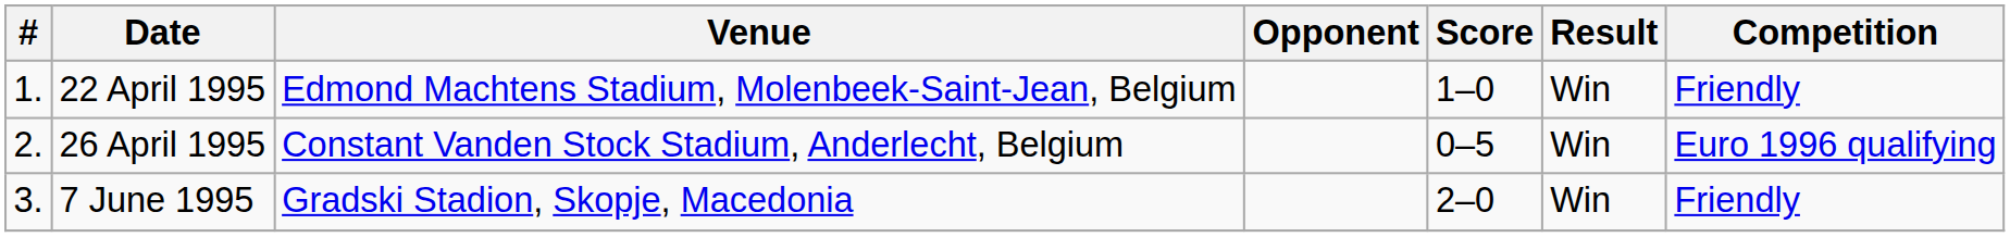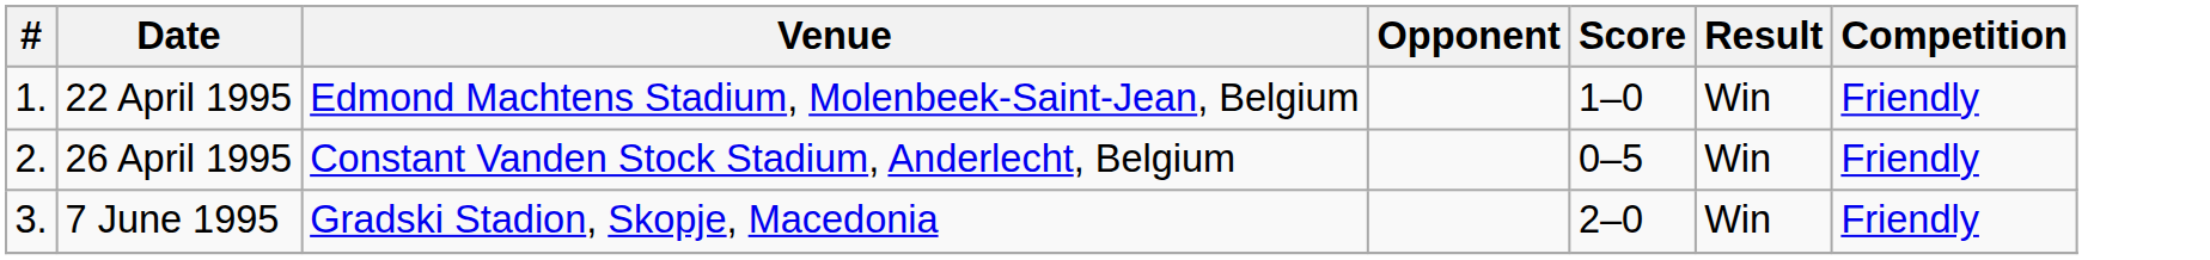 <table class="wikitable">
 <tr>
 <th>#</th>
 <th>Date</th>
 <th>Venue</th>
 <th>Opponent</th>
 <th>Score</th>
 <th>Result</th>
 <th>Competition</th>
 </tr>
 <tr>
 <td>1.</td>
 <td>22 April 1995</td>
 <td><a href='#'>Edmond Machtens Stadium</a>, <a href='#'>Molenbeek-Saint-Jean</a>, Belgium</td>
 <td></td>
 <td>1–0</td>
 <td>Win</td>
 <td><a href='#'>Friendly</a></td>
 </tr>
 <tr>
 <td>2.</td>
 <td>26 April 1995</td>
 <td><a href='#'>Constant Vanden Stock Stadium</a>, <a href='#'>Anderlecht</a>, Belgium</td>
 <td></td>
 <td>0–5</td>
 <td>Win</td>
-<td><a href='#'>Euro 1996 qualifying</a></td>
+<td><a href='#'>Friendly</a></td>
 </tr>
 <tr>
 <td>3.</td>
 <td>7 June 1995</td>
 <td><a href='#'>Gradski Stadion</a>, <a href='#'>Skopje</a>, <a href='#'>Macedonia</a></td>
 <td></td>
 <td>2–0</td>
 <td>Win</td>
 <td><a href='#'>Friendly</a></td>
 </tr>
 <tr>
 </tr>
 </table>
